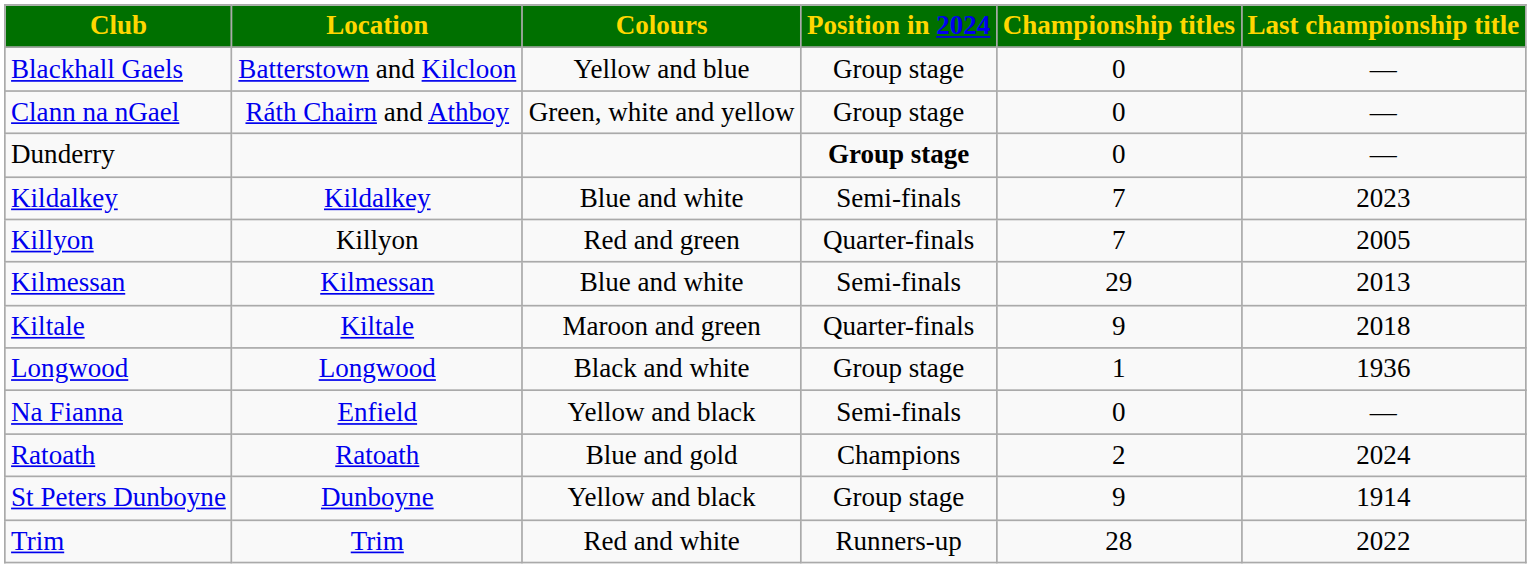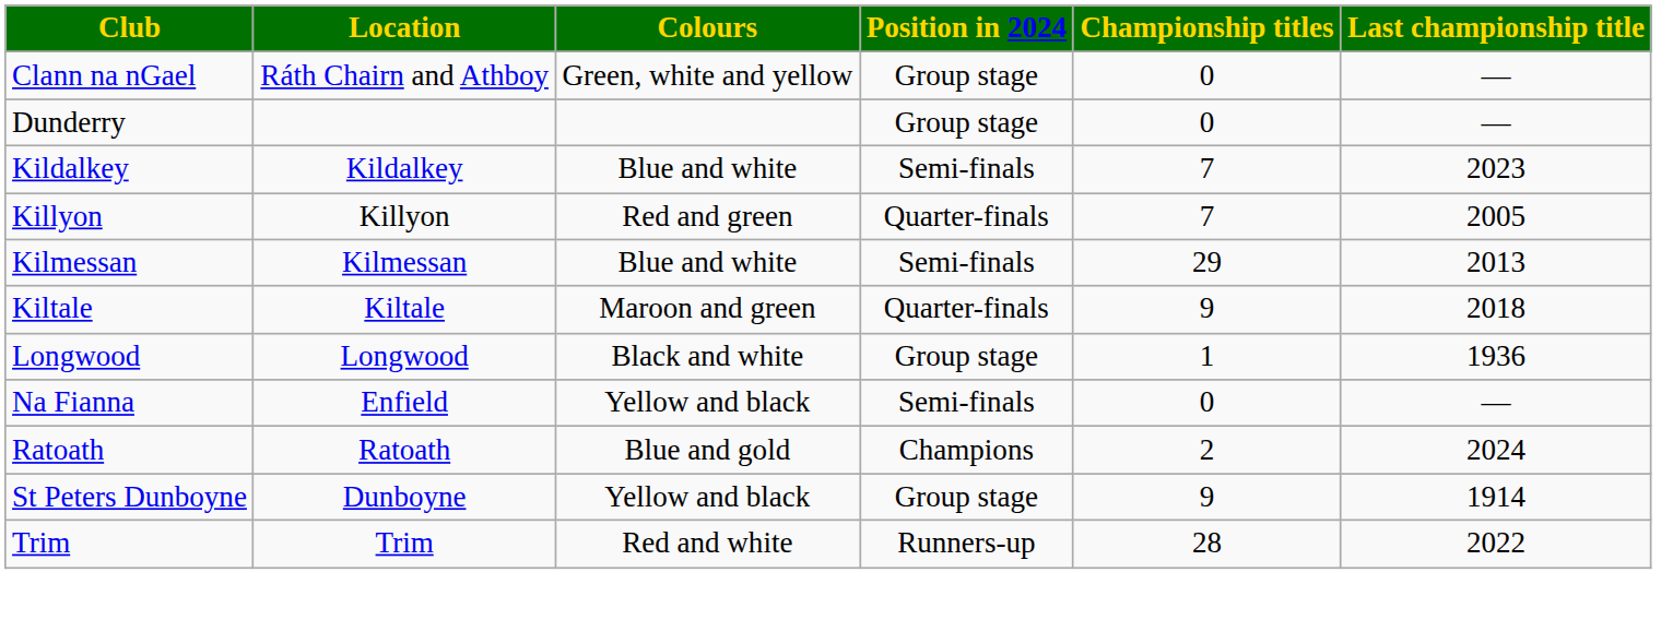 <table class="wikitable sortable" style="text-align:center;">
 <tr>
 <th style="background:#007000;color:gold">Club</th>
 <th style="background:#007000;color:gold">Location</th>
 <th style="background:#007000;color:gold">Colours</th>
 <th style="background:#007000;color:gold">Position in <a href='#'>2024</a></th>
 <th style="background:#007000;color:gold">Championship titles</th>
 <th style="background:#007000;color:gold">Last championship title</th>
-</tr>
-<tr>
-<td style="text-align:left"> <a href='#'>Blackhall Gaels</a></td>
-<td><a href='#'>Batterstown</a> and <a href='#'>Kilcloon</a></td>
-<td>Yellow and blue</td>
-<td>Group stage</td>
-<td>0</td>
-<td>—</td>
 </tr>
 <tr>
 <td style="text-align:left"> <a href='#'>Clann na nGael</a></td>
 <td><a href='#'>Ráth Chairn</a> and <a href='#'>Athboy</a></td>
 <td>Green, white and yellow</td>
 <td>Group stage</td>
 <td>0</td>
 <td>—</td>
 </tr>
 <tr>
 <td style="text-align:left"> Dunderry</td>
 <td></td>
 <td></td>
-<td><strong>Group stage</strong></td>
+<td>Group stage</td>
 <td>0</td>
 <td>—</td>
 </tr>
 <tr>
 <td style="text-align:left"> <a href='#'>Kildalkey</a></td>
 <td><a href='#'>Kildalkey</a></td>
 <td>Blue and white</td>
 <td>Semi-finals</td>
 <td>7</td>
 <td>2023</td>
 </tr>
 <tr>
 <td style="text-align:left"> <a href='#'>Killyon</a></td>
 <td>Killyon</td>
 <td>Red and green</td>
 <td>Quarter-finals</td>
 <td>7</td>
 <td>2005</td>
 </tr>
 <tr>
 <td style="text-align:left"> <a href='#'>Kilmessan</a></td>
 <td><a href='#'>Kilmessan</a></td>
 <td>Blue and white</td>
 <td>Semi-finals</td>
 <td>29</td>
 <td>2013</td>
 </tr>
 <tr>
 <td style="text-align:left"> <a href='#'>Kiltale</a></td>
 <td><a href='#'>Kiltale</a></td>
 <td>Maroon and green</td>
 <td>Quarter-finals</td>
 <td>9</td>
 <td>2018</td>
 </tr>
 <tr>
 <td style="text-align:left"> <a href='#'>Longwood</a></td>
 <td><a href='#'>Longwood</a></td>
 <td>Black and white</td>
 <td>Group stage</td>
 <td>1</td>
 <td>1936</td>
 </tr>
 <tr>
 <td style="text-align:left"> <a href='#'>Na Fianna</a></td>
 <td><a href='#'>Enfield</a></td>
 <td>Yellow and black</td>
 <td>Semi-finals</td>
 <td>0</td>
 <td>—</td>
 </tr>
 <tr>
 <td style="text-align:left"> <a href='#'>Ratoath</a></td>
 <td><a href='#'>Ratoath</a></td>
 <td>Blue and gold</td>
 <td>Champions</td>
 <td>2</td>
 <td>2024</td>
 </tr>
 <tr>
 <td style="text-align:left"> <a href='#'>St Peters Dunboyne</a></td>
 <td><a href='#'>Dunboyne</a></td>
 <td>Yellow and black</td>
 <td>Group stage</td>
 <td>9</td>
 <td>1914</td>
 </tr>
 <tr>
 <td style="text-align:left"> <a href='#'>Trim</a></td>
 <td><a href='#'>Trim</a></td>
 <td>Red and white</td>
 <td>Runners-up</td>
 <td>28</td>
 <td>2022</td>
 </tr>
 </table>
